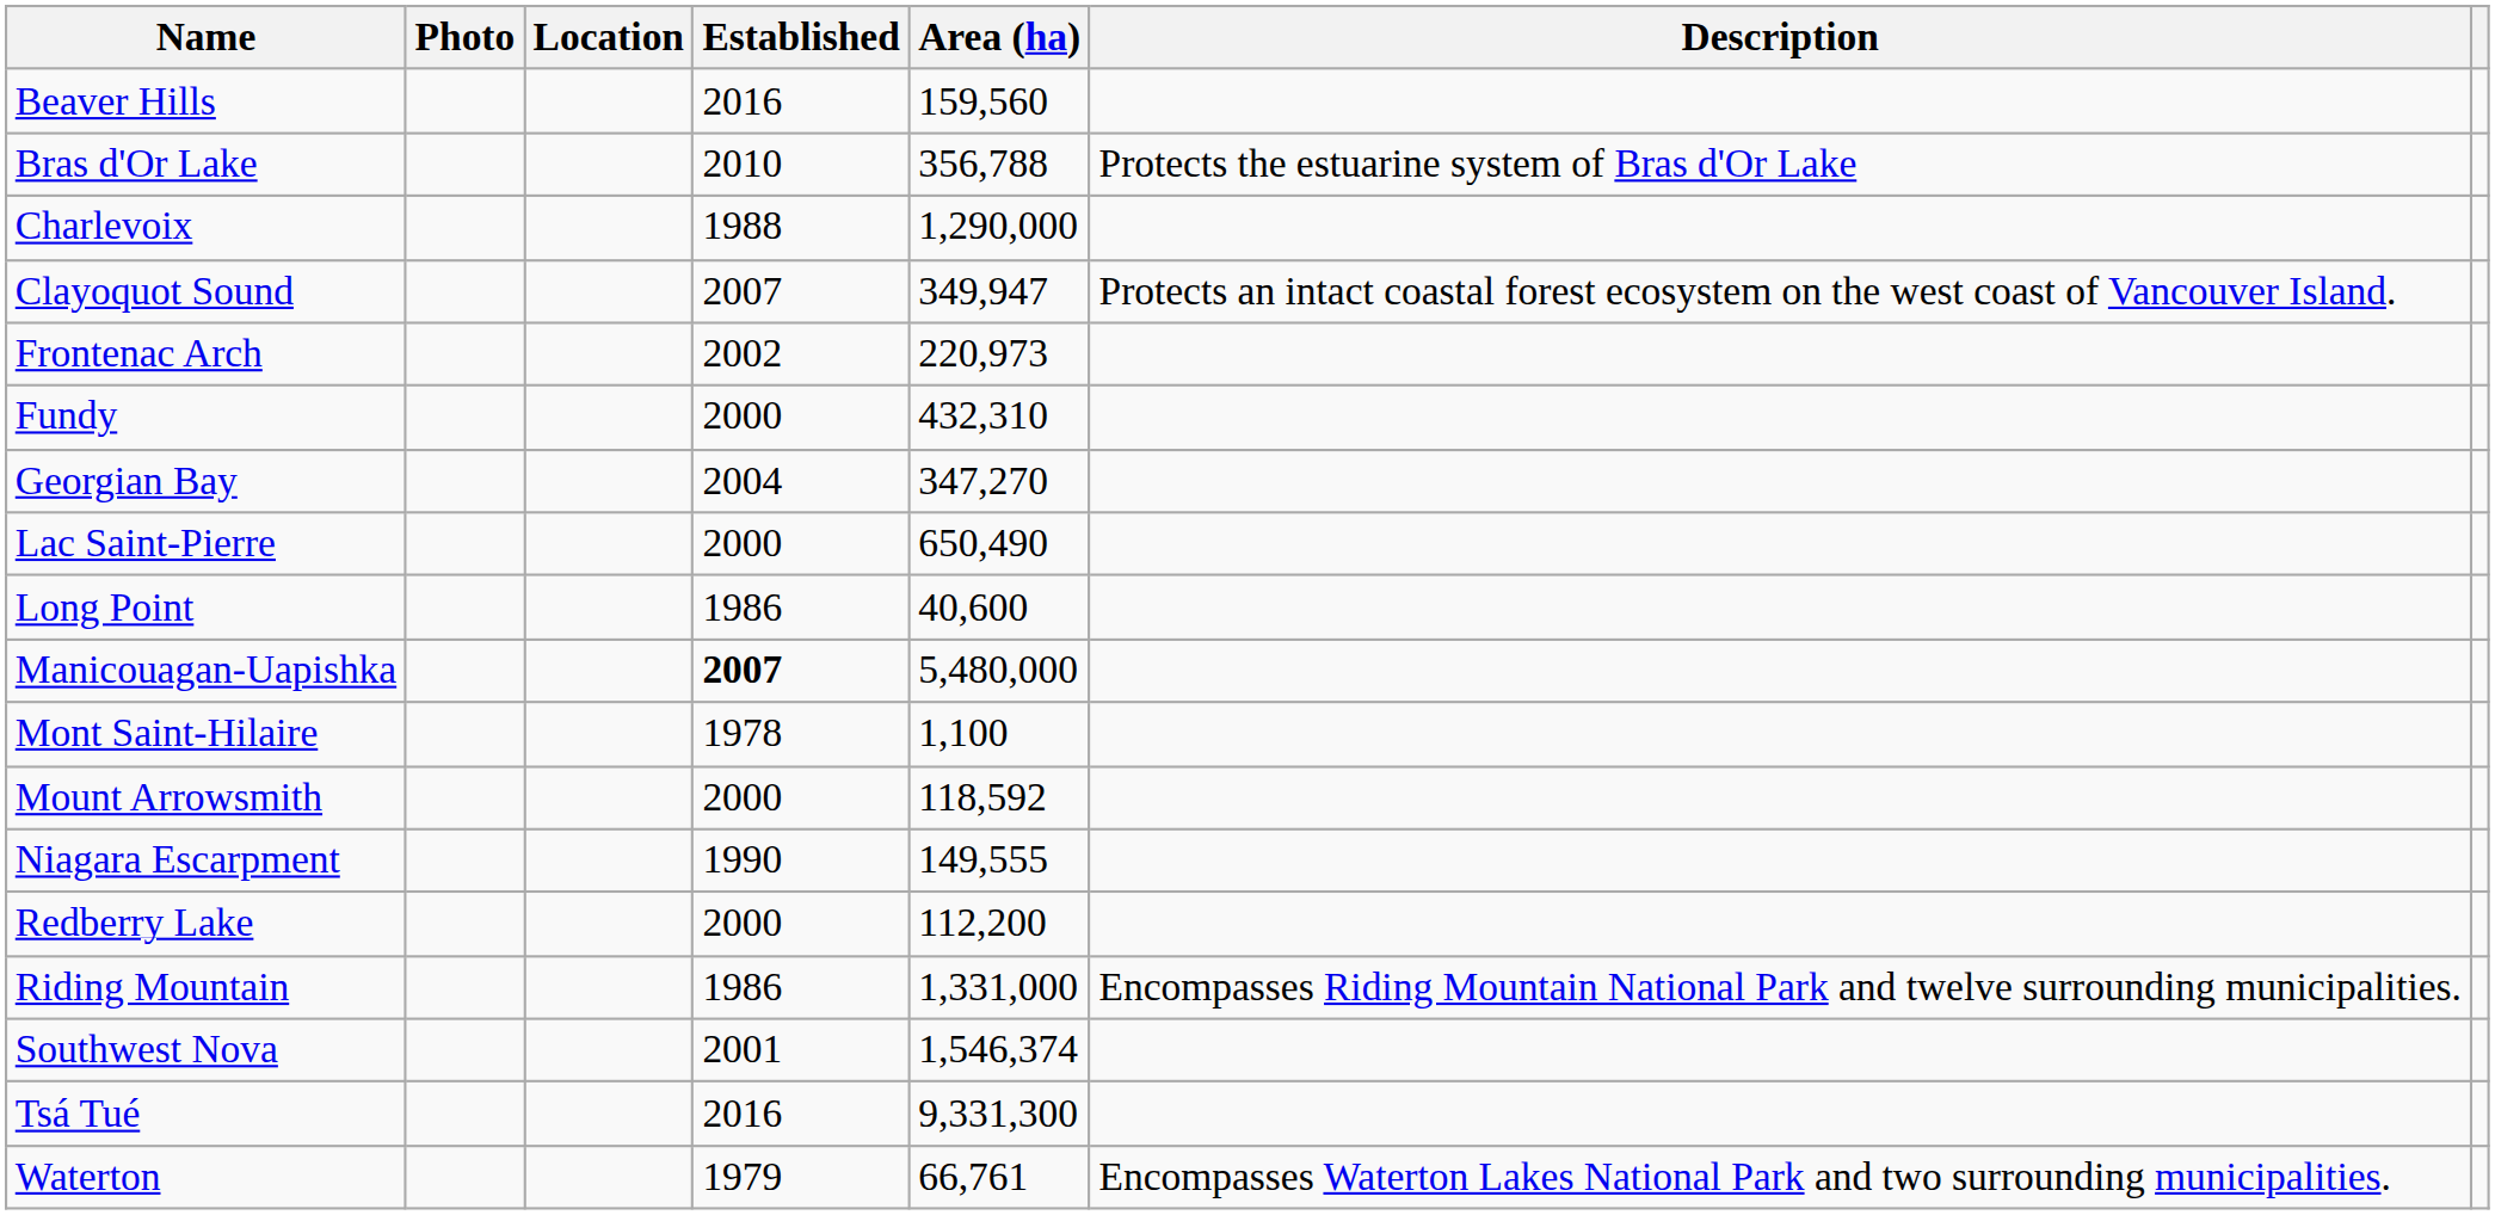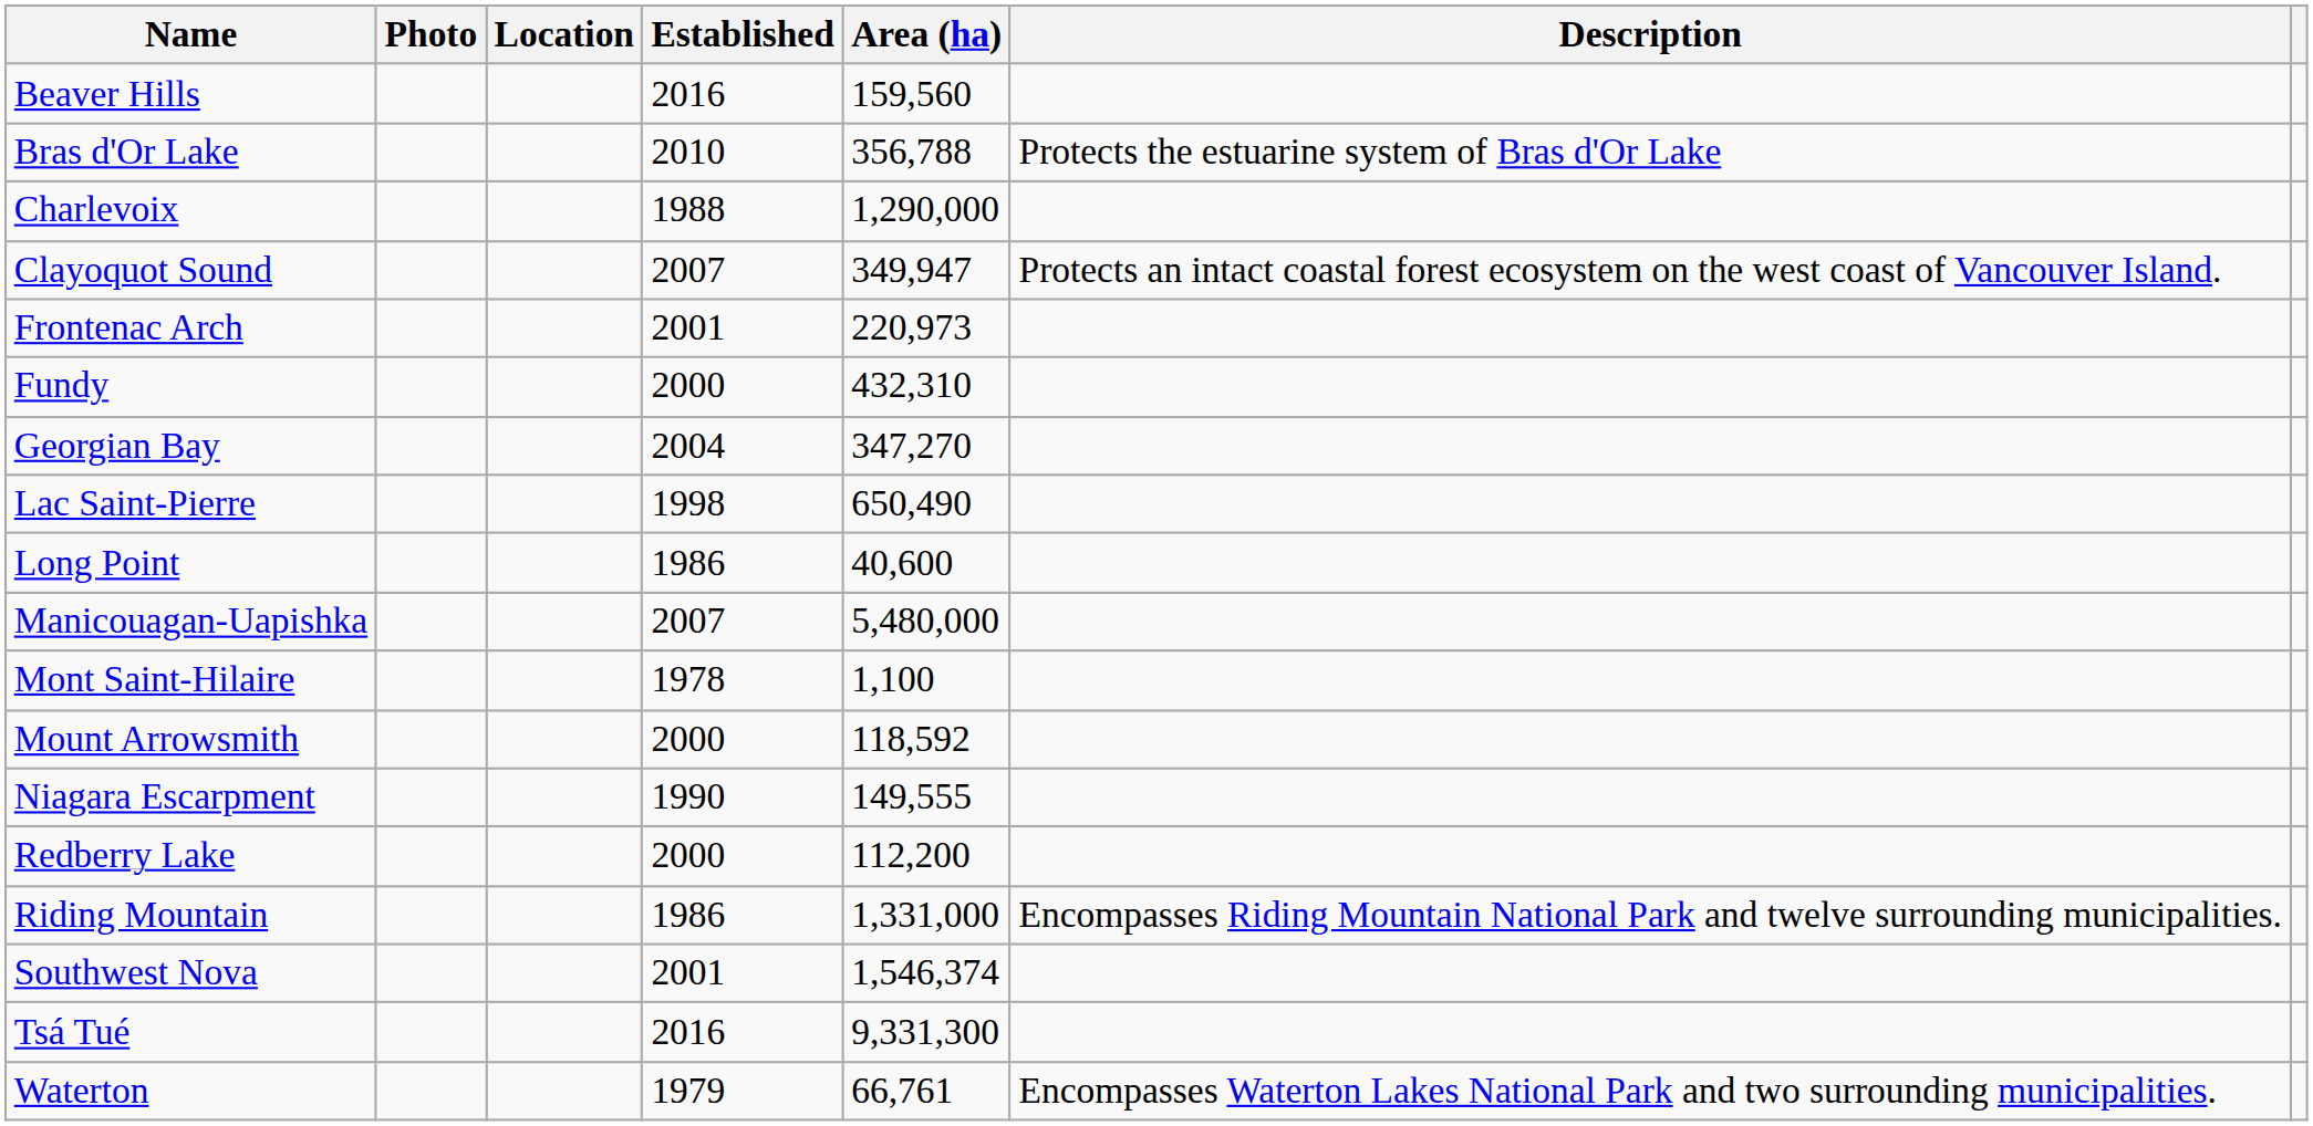 <table class="wikitable sortable sticky-header" style=text-align:left;">
 <tr>
 <th>Name</th>
 <th class="unsortable">Photo</th>
 <th>Location</th>
 <th data-sort-type=isoDate>Established</th>
 <th>Area (<a href='#'>ha</a>)</th>
 <th class="unsortable">Description</th>
 <th></th>
 </tr>
 <tr>
 <td><a href='#'>Beaver Hills</a></td>
 <td></td>
 <td></td>
 <td>2016</td>
 <td>159,560</td>
 <td></td>
 <td></td>
 </tr>
 <tr>
 <td><a href='#'>Bras d'Or Lake</a></td>
 <td></td>
 <td></td>
 <td>2010</td>
 <td>356,788</td>
 <td>Protects the estuarine system of <a href='#'>Bras d'Or Lake</a></td>
 <td></td>
 </tr>
 <tr>
 <td><a href='#'>Charlevoix</a></td>
 <td></td>
 <td></td>
 <td>1988</td>
 <td>1,290,000</td>
 <td></td>
 <td></td>
 </tr>
 <tr>
 <td><a href='#'>Clayoquot Sound</a></td>
 <td></td>
 <td></td>
 <td>2007</td>
 <td>349,947</td>
 <td>Protects an intact coastal forest ecosystem on the west coast of <a href='#'>Vancouver Island</a>.</td>
 <td></td>
 </tr>
 <tr>
 <td><a href='#'>Frontenac Arch</a></td>
 <td></td>
 <td></td>
-<td>2002</td>
+<td>2001</td>
 <td>220,973</td>
 <td></td>
 <td></td>
 </tr>
 <tr>
 <td><a href='#'>Fundy</a></td>
 <td></td>
 <td></td>
 <td>2000</td>
 <td>432,310</td>
 <td></td>
 <td></td>
 </tr>
 <tr>
 <td><a href='#'>Georgian Bay</a></td>
 <td></td>
 <td></td>
 <td>2004</td>
 <td>347,270</td>
 <td></td>
 <td></td>
 </tr>
 <tr>
 <td><a href='#'>Lac Saint-Pierre</a></td>
 <td></td>
 <td></td>
-<td>2000</td>
+<td>1998</td>
 <td>650,490</td>
 <td></td>
 <td></td>
 </tr>
 <tr>
 <td><a href='#'>Long Point</a></td>
 <td></td>
 <td></td>
 <td>1986</td>
 <td>40,600</td>
 <td></td>
 <td></td>
 </tr>
 <tr>
 <td><a href='#'>Manicouagan-Uapishka</a></td>
 <td></td>
 <td></td>
-<td><strong>2007</strong></td>
+<td>2007</td>
 <td>5,480,000</td>
 <td></td>
 <td></td>
 </tr>
 <tr>
 <td><a href='#'>Mont Saint-Hilaire</a></td>
 <td></td>
 <td></td>
 <td>1978</td>
 <td>1,100</td>
 <td></td>
 <td></td>
 </tr>
 <tr>
 <td><a href='#'>Mount Arrowsmith</a></td>
 <td></td>
 <td></td>
 <td>2000</td>
 <td>118,592</td>
 <td></td>
 <td></td>
 </tr>
 <tr>
 <td><a href='#'>Niagara Escarpment</a></td>
 <td></td>
 <td></td>
 <td>1990</td>
 <td>149,555</td>
 <td></td>
 <td></td>
 </tr>
 <tr>
 <td><a href='#'>Redberry Lake</a></td>
 <td></td>
 <td></td>
 <td>2000</td>
 <td>112,200</td>
 <td></td>
 <td></td>
 </tr>
 <tr>
 <td><a href='#'>Riding Mountain</a></td>
 <td></td>
 <td></td>
 <td>1986</td>
 <td>1,331,000</td>
 <td>Encompasses <a href='#'>Riding Mountain National Park</a> and twelve surrounding municipalities.</td>
 <td></td>
 </tr>
 <tr>
 <td><a href='#'>Southwest Nova</a></td>
 <td></td>
 <td></td>
 <td>2001</td>
 <td>1,546,374</td>
 <td></td>
 <td></td>
 </tr>
 <tr>
 <td><a href='#'>Tsá Tué</a></td>
 <td></td>
 <td></td>
 <td>2016</td>
 <td>9,331,300</td>
 <td></td>
 <td></td>
 </tr>
 <tr>
 <td><a href='#'>Waterton</a></td>
 <td></td>
 <td></td>
 <td>1979</td>
 <td>66,761</td>
 <td>Encompasses <a href='#'>Waterton Lakes National Park</a> and two surrounding <a href='#'>municipalities</a>.</td>
 <td></td>
 </tr>
 </table>
